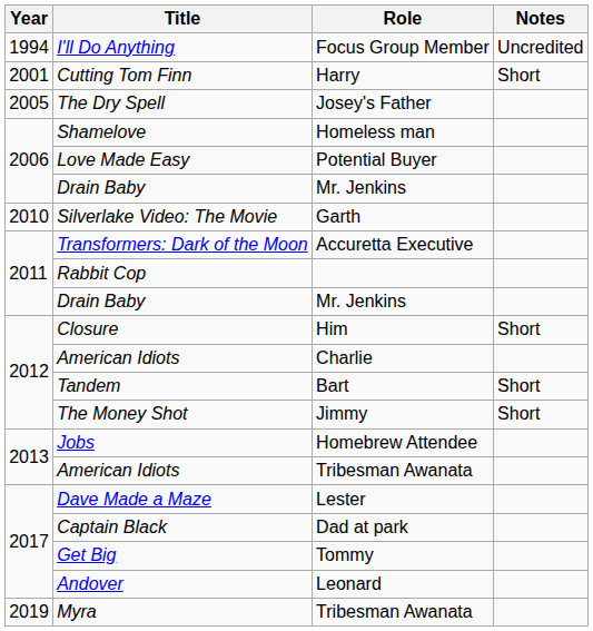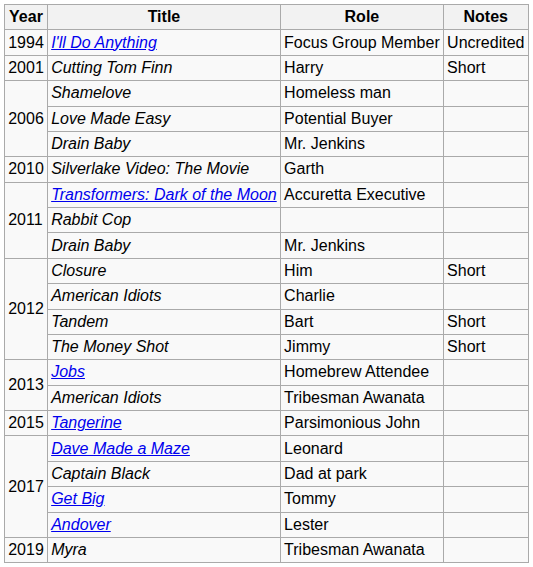 <table class="wikitable">
 <tr>
 <th>Year</th>
 <th>Title</th>
 <th>Role</th>
 <th>Notes</th>
 </tr>
 <tr>
 <td>1994</td>
 <td><em><a href='#'>I'll Do Anything</a></em></td>
 <td>Focus Group Member</td>
 <td>Uncredited</td>
 </tr>
 <tr>
 <td>2001</td>
 <td><em>Cutting Tom Finn</em></td>
 <td>Harry</td>
 <td>Short</td>
-</tr>
-<tr>
-<td>2005</td>
-<td><em>The Dry Spell</em></td>
-<td>Josey's Father</td>
-<td></td>
 </tr>
 <tr>
 <td rowspan=3>2006</td>
 <td><em>Shamelove</em></td>
 <td>Homeless man</td>
 <td></td>
 </tr>
 <tr>
 <td><em>Love Made Easy</em></td>
 <td>Potential Buyer</td>
 <td></td>
 </tr>
 <tr>
 <td><em>Drain Baby</em></td>
 <td>Mr. Jenkins</td>
 <td></td>
 </tr>
 <tr>
 <td>2010</td>
 <td><em>Silverlake Video: The Movie</em></td>
 <td>Garth</td>
 <td></td>
 </tr>
 <tr>
 <td rowspan=3>2011</td>
 <td><em><a href='#'>Transformers: Dark of the Moon</a></em></td>
 <td>Accuretta Executive</td>
 <td></td>
 </tr>
 <tr>
 <td><em>Rabbit Cop</em></td>
 <td></td>
 <td></td>
 </tr>
 <tr>
 <td><em>Drain Baby</em></td>
 <td>Mr. Jenkins</td>
 <td></td>
 </tr>
 <tr>
 <td rowspan=4>2012</td>
 <td><em>Closure</em></td>
 <td>Him</td>
 <td>Short</td>
 </tr>
 <tr>
 <td><em>American Idiots</em></td>
 <td>Charlie</td>
 <td></td>
 </tr>
 <tr>
 <td><em>Tandem</em></td>
 <td>Bart</td>
 <td>Short</td>
 </tr>
 <tr>
 <td><em>The Money Shot</em></td>
 <td>Jimmy</td>
 <td>Short</td>
 </tr>
 <tr>
 <td rowspan=2>2013</td>
 <td><em><a href='#'>Jobs</a></em></td>
 <td>Homebrew Attendee</td>
 <td></td>
 </tr>
 <tr>
 <td><em>American Idiots</em></td>
 <td>Tribesman Awanata</td>
 <td></td>
 </tr>
 <tr>
+<td>2015</td>
+<td><em><a href='#'>Tangerine</a></em></td>
+<td>Parsimonious John</td>
+<td></td>
+</tr>
+<tr>
 <td rowspan=4>2017</td>
 <td><em><a href='#'>Dave Made a Maze</a></em></td>
-<td>Lester</td>
+<td>Leonard</td>
 <td></td>
 </tr>
 <tr>
 <td><em>Captain Black</em></td>
 <td>Dad at park</td>
 <td></td>
 </tr>
 <tr>
 <td><em><a href='#'>Get Big</a></em></td>
 <td>Tommy</td>
 <td></td>
 </tr>
 <tr>
 <td><em><a href='#'>Andover</a></em></td>
-<td>Leonard</td>
+<td>Lester</td>
 <td></td>
 </tr>
 <tr>
 <td>2019</td>
 <td><em>Myra</em></td>
 <td>Tribesman Awanata</td>
 <td></td>
 </tr>
 </table>
